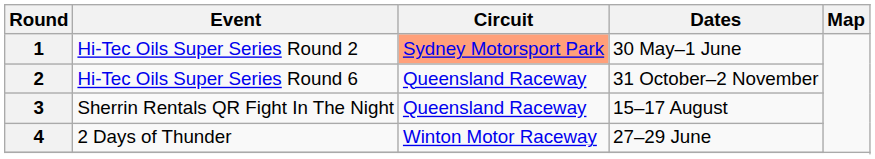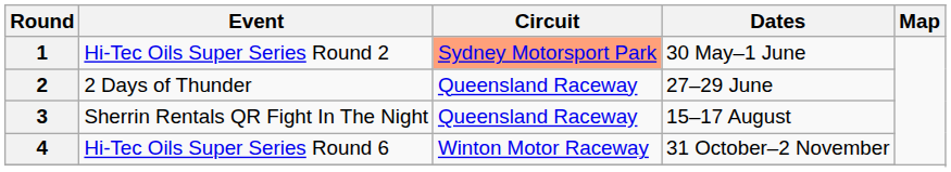 <table class="wikitable" style="font-size: 85%">
 <tr>
 <th>Round</th>
 <th>Event</th>
 <th>Circuit</th>
 <th>Dates</th>
 <th>Map</th>
 </tr>
 <tr>
 <th>1</th>
 <td><a href='#'>Hi-Tec Oils Super Series</a> Round 2</td>
 <td style="background: lightsalmon;"> <a href='#'>Sydney Motorsport Park</a></td>
 <td>30 May–1 June</td>
 <td rowspan=5></td>
 </tr>
 <tr>
 <th>2</th>
-<td><a href='#'>Hi-Tec Oils Super Series</a> Round 6</td>
+<td>2 Days of Thunder</td>
 <td> <a href='#'>Queensland Raceway</a></td>
-<td>31 October–2 November</td>
+<td>27–29 June</td>
 </tr>
 <tr>
 <th>3</th>
 <td>Sherrin Rentals QR Fight In The Night</td>
 <td> <a href='#'>Queensland Raceway</a></td>
 <td>15–17 August</td>
 </tr>
 <tr>
 <th>4</th>
-<td>2 Days of Thunder</td>
+<td><a href='#'>Hi-Tec Oils Super Series</a> Round 6</td>
 <td> <a href='#'>Winton Motor Raceway</a></td>
-<td>27–29 June</td>
+<td>31 October–2 November</td>
 </tr>
 <tr>
 </tr>
 </table>
